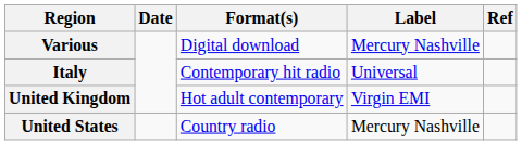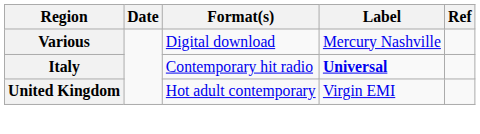 <table class="wikitable plainrowheaders">
 <tr>
 <th scope="col">Region</th>
 <th scope="col">Date</th>
 <th scope="col">Format(s)</th>
 <th scope="col">Label</th>
 <th scope="col">Ref</th>
 </tr>
 <tr>
 <th scope="row">Various</th>
 <td rowspan="3"></td>
 <td><a href='#'>Digital download</a></td>
 <td><a href='#'>Mercury Nashville</a></td>
 <td></td>
 </tr>
 <tr>
 <th scope="row">Italy</th>
 <td><a href='#'>Contemporary hit radio</a></td>
-<td><a href='#'>Universal</a></td>
+<td><strong><a href='#'>Universal</a></strong></td>
 <td></td>
 </tr>
 <tr>
 <th scope="row">United Kingdom</th>
 <td><a href='#'>Hot adult contemporary</a></td>
 <td><a href='#'>Virgin EMI</a></td>
 <td></td>
 </tr>
-<tr>
-<th scope="row">United States</th>
-<td></td>
-<td><a href='#'>Country radio</a></td>
-<td>Mercury Nashville</td>
-<td></td>
-</tr>
 </table>
